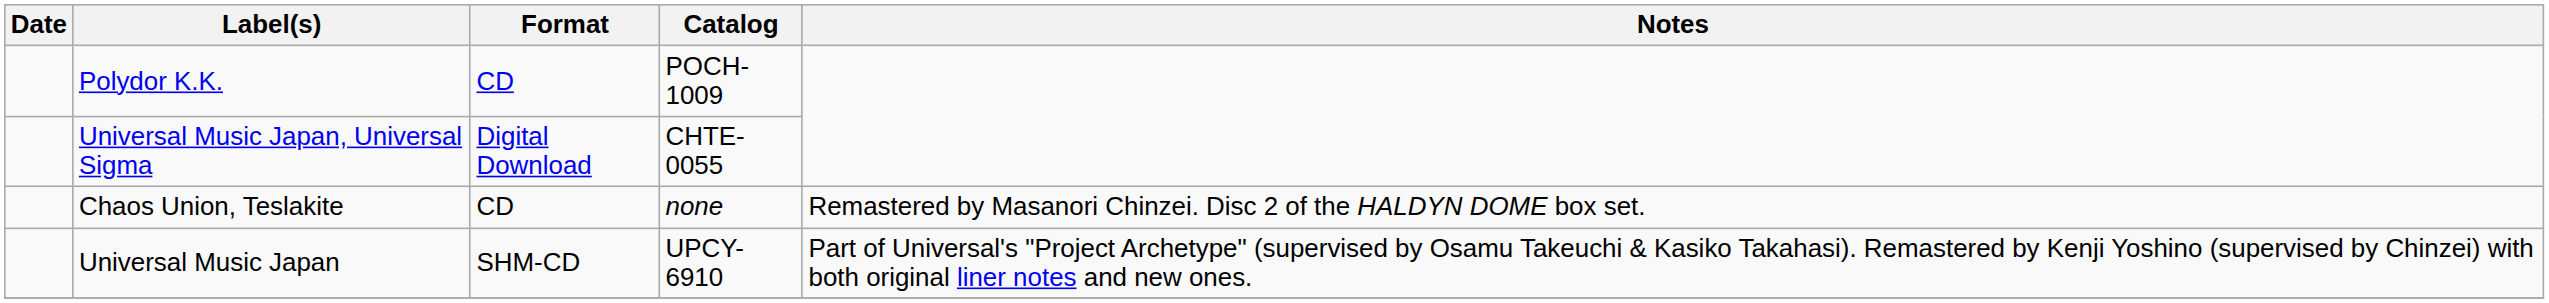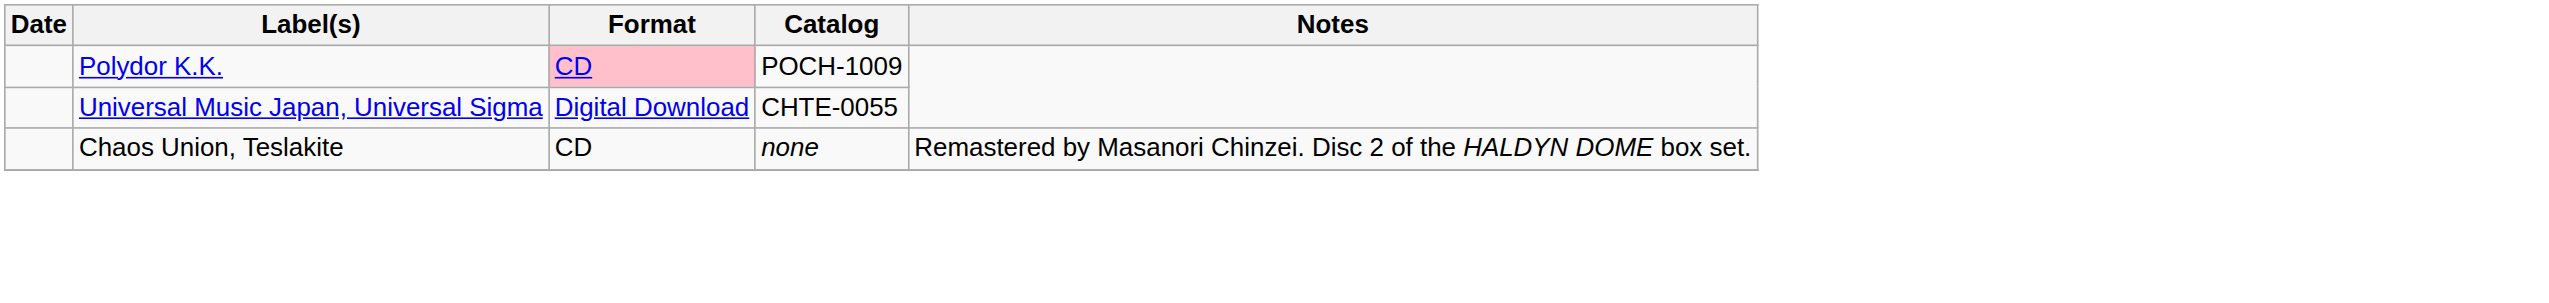 <table class="wikitable">
 <tr>
 <th>Date</th>
 <th>Label(s)</th>
 <th>Format</th>
 <th>Catalog</th>
 <th>Notes</th>
 </tr>
 <tr>
 <td></td>
 <td><a href='#'>Polydor K.K.</a></td>
-<td><a href='#'>CD</a></td>
+<td style="background: pink;"><a href='#'>CD</a></td>
 <td>POCH-1009</td>
 <td rowspan=2></td>
 </tr>
 <tr>
 <td></td>
 <td><a href='#'>Universal Music Japan, Universal Sigma</a></td>
 <td><a href='#'>Digital Download</a></td>
 <td>CHTE-0055</td>
 </tr>
 <tr>
 <td></td>
 <td>Chaos Union, Teslakite</td>
 <td>CD</td>
 <td><em>none</em></td>
 <td>Remastered by Masanori Chinzei. Disc 2 of the <em>HALDYN DOME</em> box set.</td>
 </tr>
 <tr>
-<td></td>
-<td>Universal Music Japan</td>
-<td>SHM-CD</td>
-<td>UPCY-6910</td>
-<td>Part of Universal's "Project Archetype" (supervised by Osamu Takeuchi & Kasiko Takahasi). Remastered by Kenji Yoshino (supervised by Chinzei) with both original <a href='#'>liner notes</a> and new ones.</td>
-</tr>
-<tr>
 </tr>
 </table>
